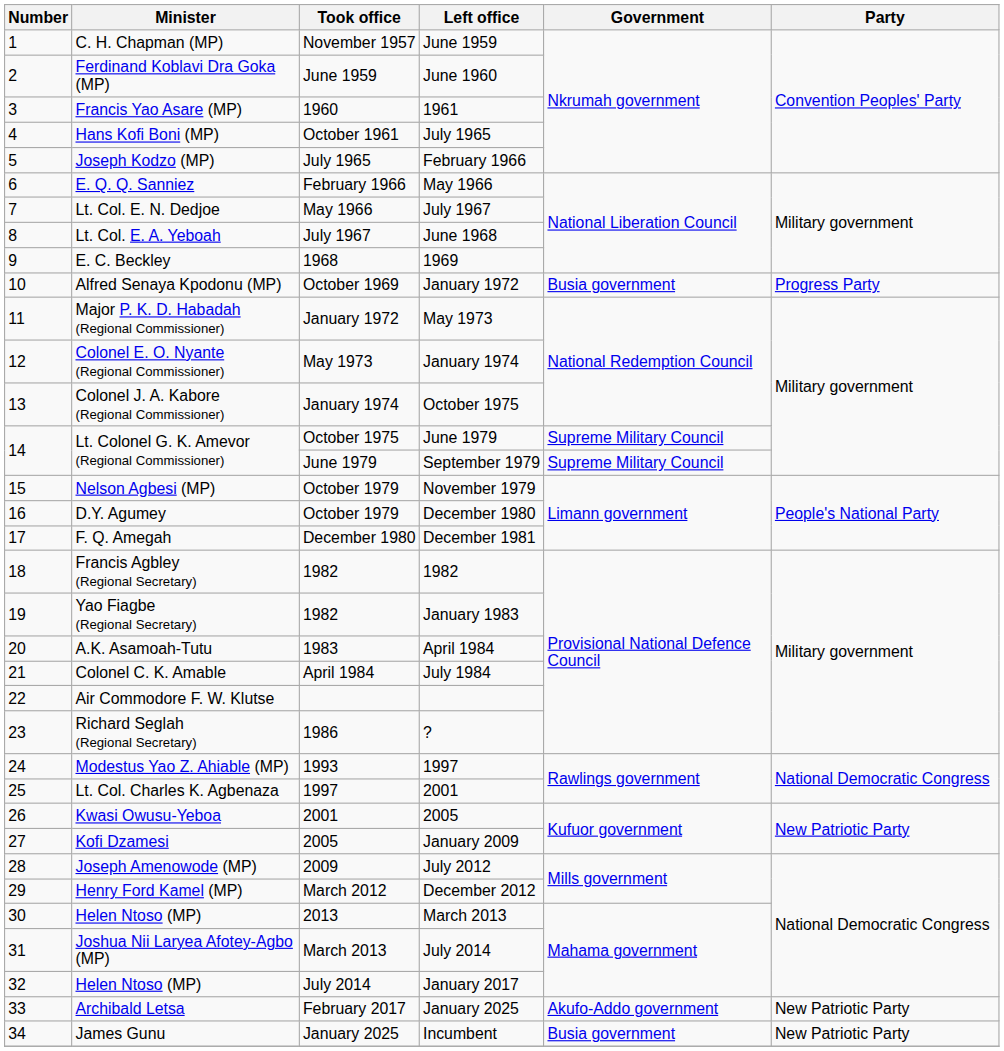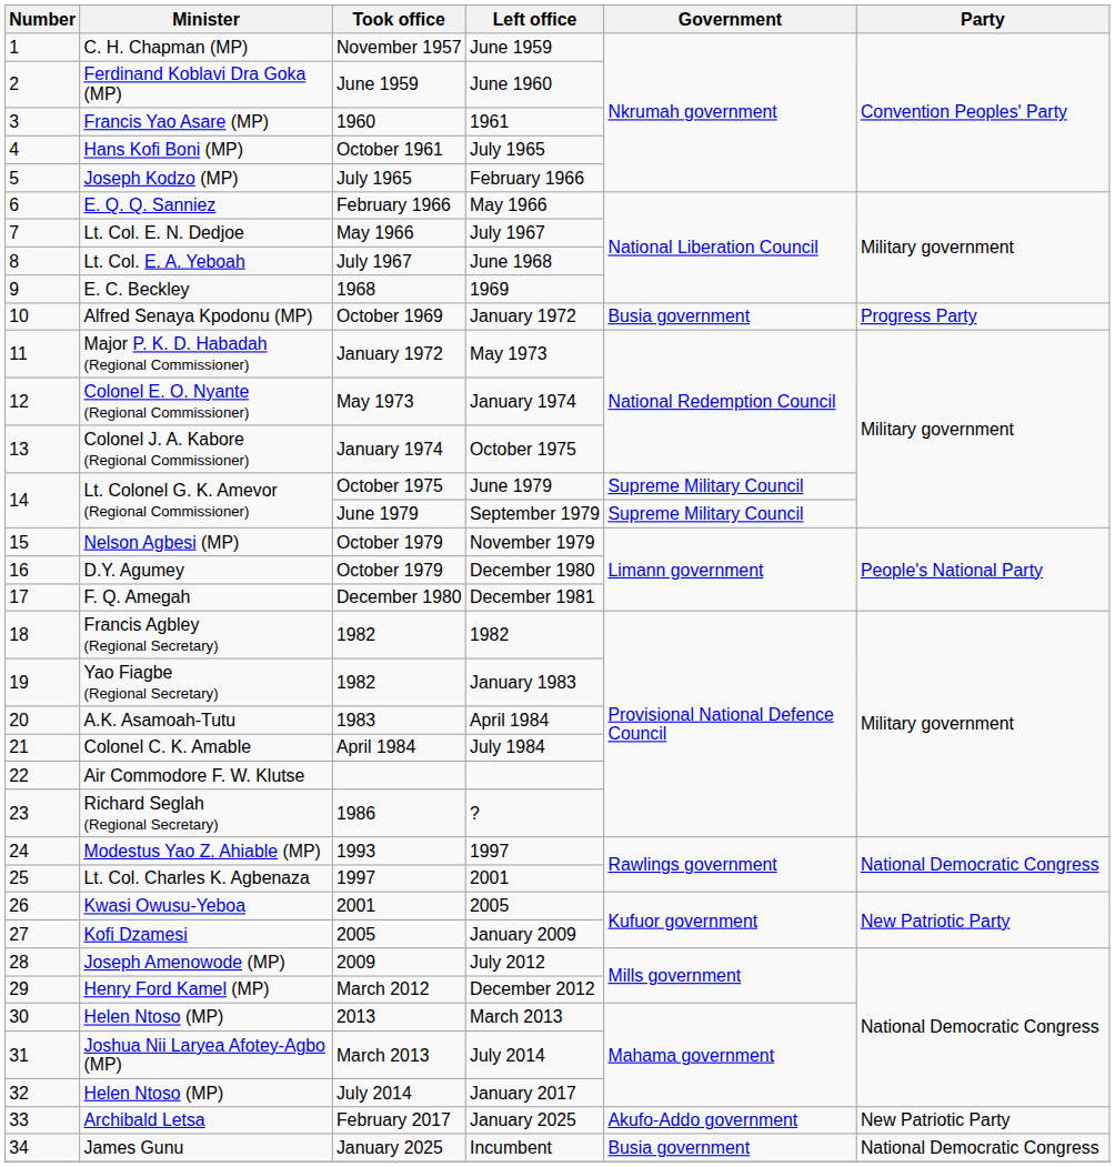 <table class="wikitable" style="font-size:90%; ">
 <tr>
 <th>Number</th>
 <th width=200>Minister</th>
 <th>Took office</th>
 <th>Left office</th>
 <th width=200>Government</th>
 <th width=200>Party</th>
 </tr>
 <tr>
 <td>1</td>
 <td>C. H. Chapman (MP)</td>
 <td>November 1957</td>
 <td>June 1959</td>
 <td rowspan=5><a href='#'>Nkrumah government</a></td>
 <td rowspan=5><a href='#'>Convention Peoples' Party</a></td>
 </tr>
 <tr>
 <td>2</td>
 <td><a href='#'>Ferdinand Koblavi Dra Goka</a> (MP)</td>
 <td>June 1959</td>
 <td>June 1960</td>
 </tr>
 <tr>
 <td>3</td>
 <td><a href='#'>Francis Yao Asare</a> (MP)</td>
 <td>1960</td>
 <td>1961</td>
 </tr>
 <tr>
 <td>4</td>
 <td><a href='#'>Hans Kofi Boni</a> (MP)</td>
 <td>October 1961</td>
 <td>July 1965</td>
 </tr>
 <tr>
 <td>5</td>
 <td><a href='#'>Joseph Kodzo</a> (MP)</td>
 <td>July 1965</td>
 <td>February 1966</td>
 </tr>
 <tr>
 <td>6</td>
 <td><a href='#'>E. Q. Q. Sanniez</a></td>
 <td>February 1966</td>
 <td>May 1966</td>
 <td rowspan=4><a href='#'>National Liberation Council</a></td>
 <td rowspan=4>Military government</td>
 </tr>
 <tr>
 <td>7</td>
 <td>Lt. Col. E. N. Dedjoe</td>
 <td>May 1966</td>
 <td>July 1967</td>
 </tr>
 <tr>
 <td>8</td>
 <td>Lt. Col. <a href='#'>E. A. Yeboah</a></td>
 <td>July 1967</td>
 <td>June 1968</td>
 </tr>
 <tr>
 <td>9</td>
 <td>E. C. Beckley</td>
 <td>1968</td>
 <td>1969</td>
 </tr>
 <tr>
 <td>10</td>
 <td>Alfred Senaya Kpodonu (MP)</td>
 <td>October 1969</td>
 <td>January 1972</td>
 <td><a href='#'>Busia government</a></td>
 <td><a href='#'>Progress Party</a></td>
 </tr>
 <tr>
 <td>11</td>
 <td>Major <a href='#'>P. K. D. Habadah</a><br><small>(Regional Commissioner)</small></td>
 <td>January 1972</td>
 <td>May 1973</td>
 <td rowspan=3><a href='#'>National Redemption Council</a></td>
 <td rowspan=5>Military government</td>
 </tr>
 <tr>
 <td>12</td>
 <td><a href='#'>Colonel E. O. Nyante</a><br><small>(Regional Commissioner)</small></td>
 <td>May 1973</td>
 <td>January 1974</td>
 </tr>
 <tr>
 <td>13</td>
 <td>Colonel J. A. Kabore<br><small>(Regional Commissioner)</small></td>
 <td>January 1974</td>
 <td>October 1975</td>
 </tr>
 <tr>
 <td rowspan=2>14</td>
 <td rowspan=2>Lt. Colonel G. K. Amevor<br><small>(Regional Commissioner)</small></td>
 <td>October 1975</td>
 <td>June 1979</td>
 <td><a href='#'>Supreme Military Council</a></td>
 </tr>
 <tr>
 <td>June 1979</td>
 <td>September 1979</td>
 <td><a href='#'>Supreme Military Council</a></td>
 </tr>
 <tr>
 <td>15</td>
 <td><a href='#'>Nelson Agbesi</a> (MP)</td>
 <td>October 1979</td>
 <td>November 1979</td>
 <td rowspan=3><a href='#'>Limann government</a></td>
 <td rowspan=3><a href='#'>People's National Party</a></td>
 </tr>
 <tr>
 <td>16</td>
 <td>D.Y. Agumey</td>
 <td>October 1979</td>
 <td>December 1980</td>
 </tr>
 <tr>
 <td>17</td>
 <td>F. Q. Amegah</td>
 <td>December 1980</td>
 <td>December 1981</td>
 </tr>
 <tr>
 <td>18</td>
 <td>Francis Agbley<br><small>(Regional Secretary)</small></td>
 <td>1982</td>
 <td>1982</td>
 <td rowspan=6><a href='#'>Provisional National Defence Council</a></td>
 <td rowspan=6>Military government</td>
 </tr>
 <tr>
 <td>19</td>
 <td>Yao Fiagbe<br><small>(Regional Secretary)</small></td>
 <td>1982</td>
 <td>January 1983</td>
 </tr>
 <tr>
 <td>20</td>
 <td>A.K. Asamoah-Tutu</td>
 <td>1983</td>
 <td>April 1984</td>
 </tr>
 <tr>
 <td>21</td>
 <td>Colonel C. K. Amable</td>
 <td>April 1984</td>
 <td>July 1984</td>
 </tr>
 <tr>
 <td>22</td>
 <td>Air Commodore F. W. Klutse</td>
 <td></td>
 <td></td>
 </tr>
 <tr>
 <td>23</td>
 <td>Richard Seglah<br><small>(Regional Secretary)</small></td>
 <td>1986</td>
 <td>?</td>
 </tr>
 <tr>
 <td>24</td>
 <td><a href='#'>Modestus Yao Z. Ahiable</a> (MP)</td>
 <td>1993</td>
 <td>1997</td>
 <td rowspan=2><a href='#'>Rawlings government</a></td>
 <td rowspan=2><a href='#'>National Democratic Congress</a></td>
 </tr>
 <tr>
 <td>25</td>
 <td>Lt. Col. Charles K. Agbenaza</td>
 <td>1997</td>
 <td>2001</td>
 </tr>
 <tr>
 <td>26</td>
 <td><a href='#'>Kwasi Owusu-Yeboa</a></td>
 <td>2001</td>
 <td>2005</td>
 <td rowspan=2><a href='#'>Kufuor government</a></td>
 <td rowspan=2><a href='#'>New Patriotic Party</a></td>
 </tr>
 <tr>
 <td>27</td>
 <td><a href='#'>Kofi Dzamesi</a></td>
 <td>2005</td>
 <td>January 2009</td>
 </tr>
 <tr>
 <td>28</td>
 <td><a href='#'>Joseph Amenowode</a> (MP)</td>
 <td>2009</td>
 <td>July 2012</td>
 <td rowspan=2><a href='#'>Mills government</a></td>
 <td rowspan=5>National Democratic Congress</td>
 </tr>
 <tr>
 <td>29</td>
 <td><a href='#'>Henry Ford Kamel</a> (MP)</td>
 <td>March 2012</td>
 <td>December 2012</td>
 </tr>
 <tr>
 <td>30</td>
 <td><a href='#'>Helen Ntoso</a> (MP)</td>
 <td>2013</td>
 <td>March 2013</td>
 <td rowspan=3><a href='#'>Mahama government</a></td>
 </tr>
 <tr>
 <td>31</td>
 <td><a href='#'>Joshua Nii Laryea Afotey-Agbo</a> (MP)</td>
 <td>March 2013</td>
 <td>July 2014</td>
 </tr>
 <tr>
 <td>32</td>
 <td><a href='#'>Helen Ntoso</a> (MP)</td>
 <td>July 2014</td>
 <td>January 2017</td>
 </tr>
 <tr>
 <td>33</td>
 <td><a href='#'>Archibald Letsa</a></td>
 <td>February 2017</td>
 <td>January 2025</td>
 <td><a href='#'>Akufo-Addo government</a></td>
 <td>New Patriotic Party</td>
 </tr>
 <tr>
 <td>34</td>
 <td>James Gunu</td>
 <td>January 2025</td>
 <td>Incumbent</td>
 <td><a href='#'>Busia government</a></td>
-<td>New Patriotic Party</td>
+<td>National Democratic Congress</td>
 </tr>
 <tr>
 </tr>
 </table>
